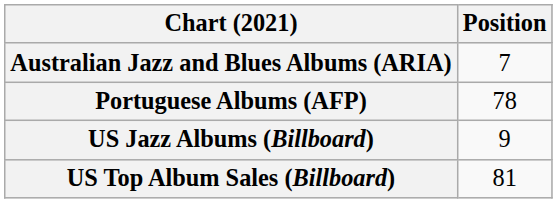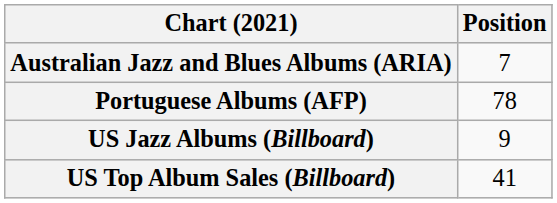 <table class="wikitable sortable plainrowheaders" style="text-align:center">
 <tr>
 <th scope="col">Chart (2021)</th>
 <th scope="col">Position</th>
 </tr>
 <tr>
 <th scope="row">Australian Jazz and Blues Albums (ARIA)</th>
 <td>7</td>
 </tr>
 <tr>
 <th scope="row">Portuguese Albums (AFP)</th>
 <td>78</td>
 </tr>
 <tr>
 <th scope="row">US Jazz Albums (<em>Billboard</em>)</th>
 <td>9</td>
 </tr>
 <tr>
 <th scope="row">US Top Album Sales (<em>Billboard</em>)</th>
-<td>81</td>
+<td>41</td>
 </tr>
 </table>
